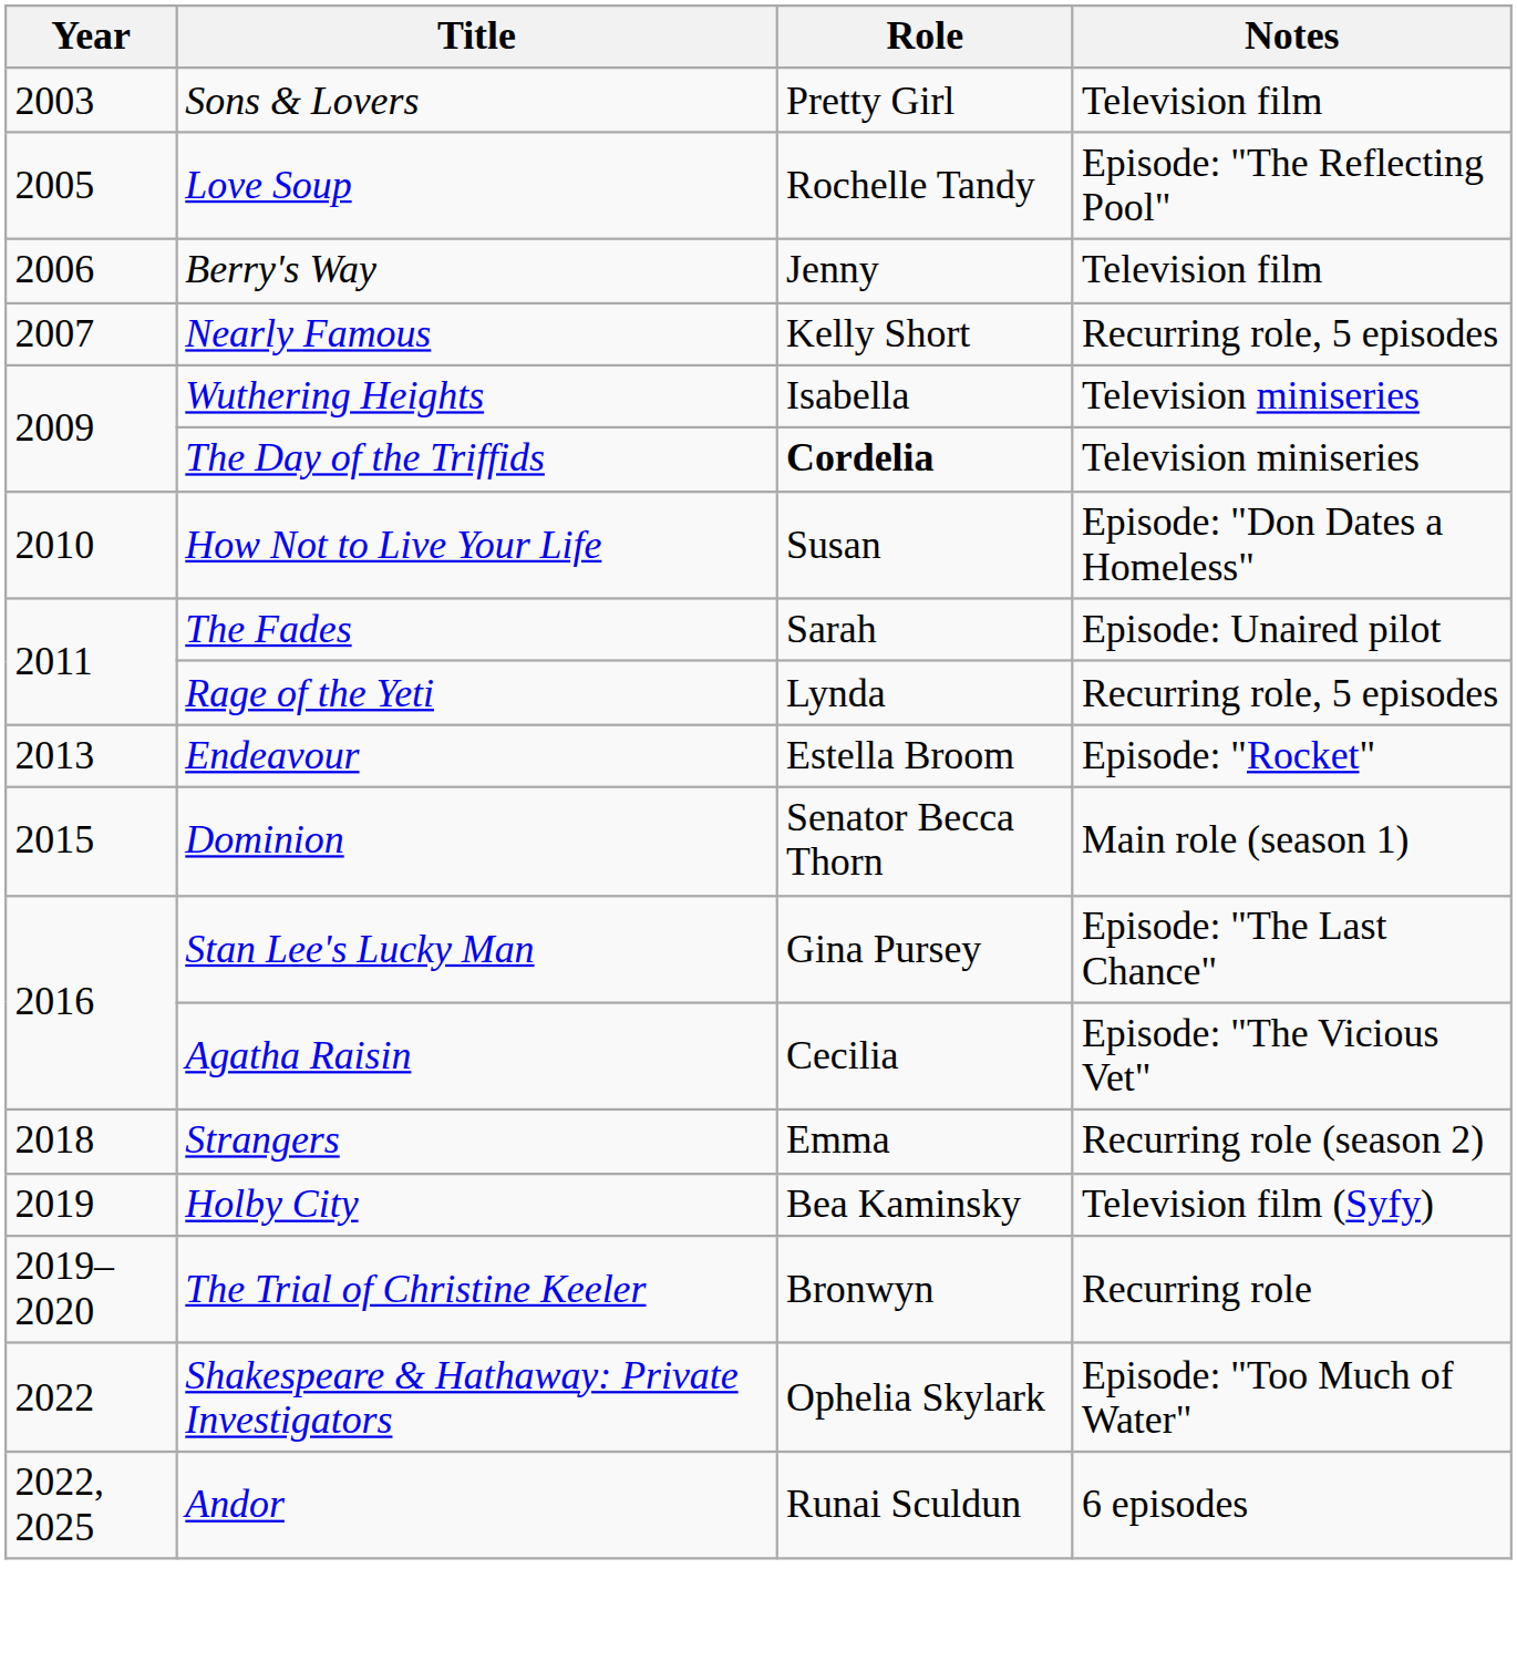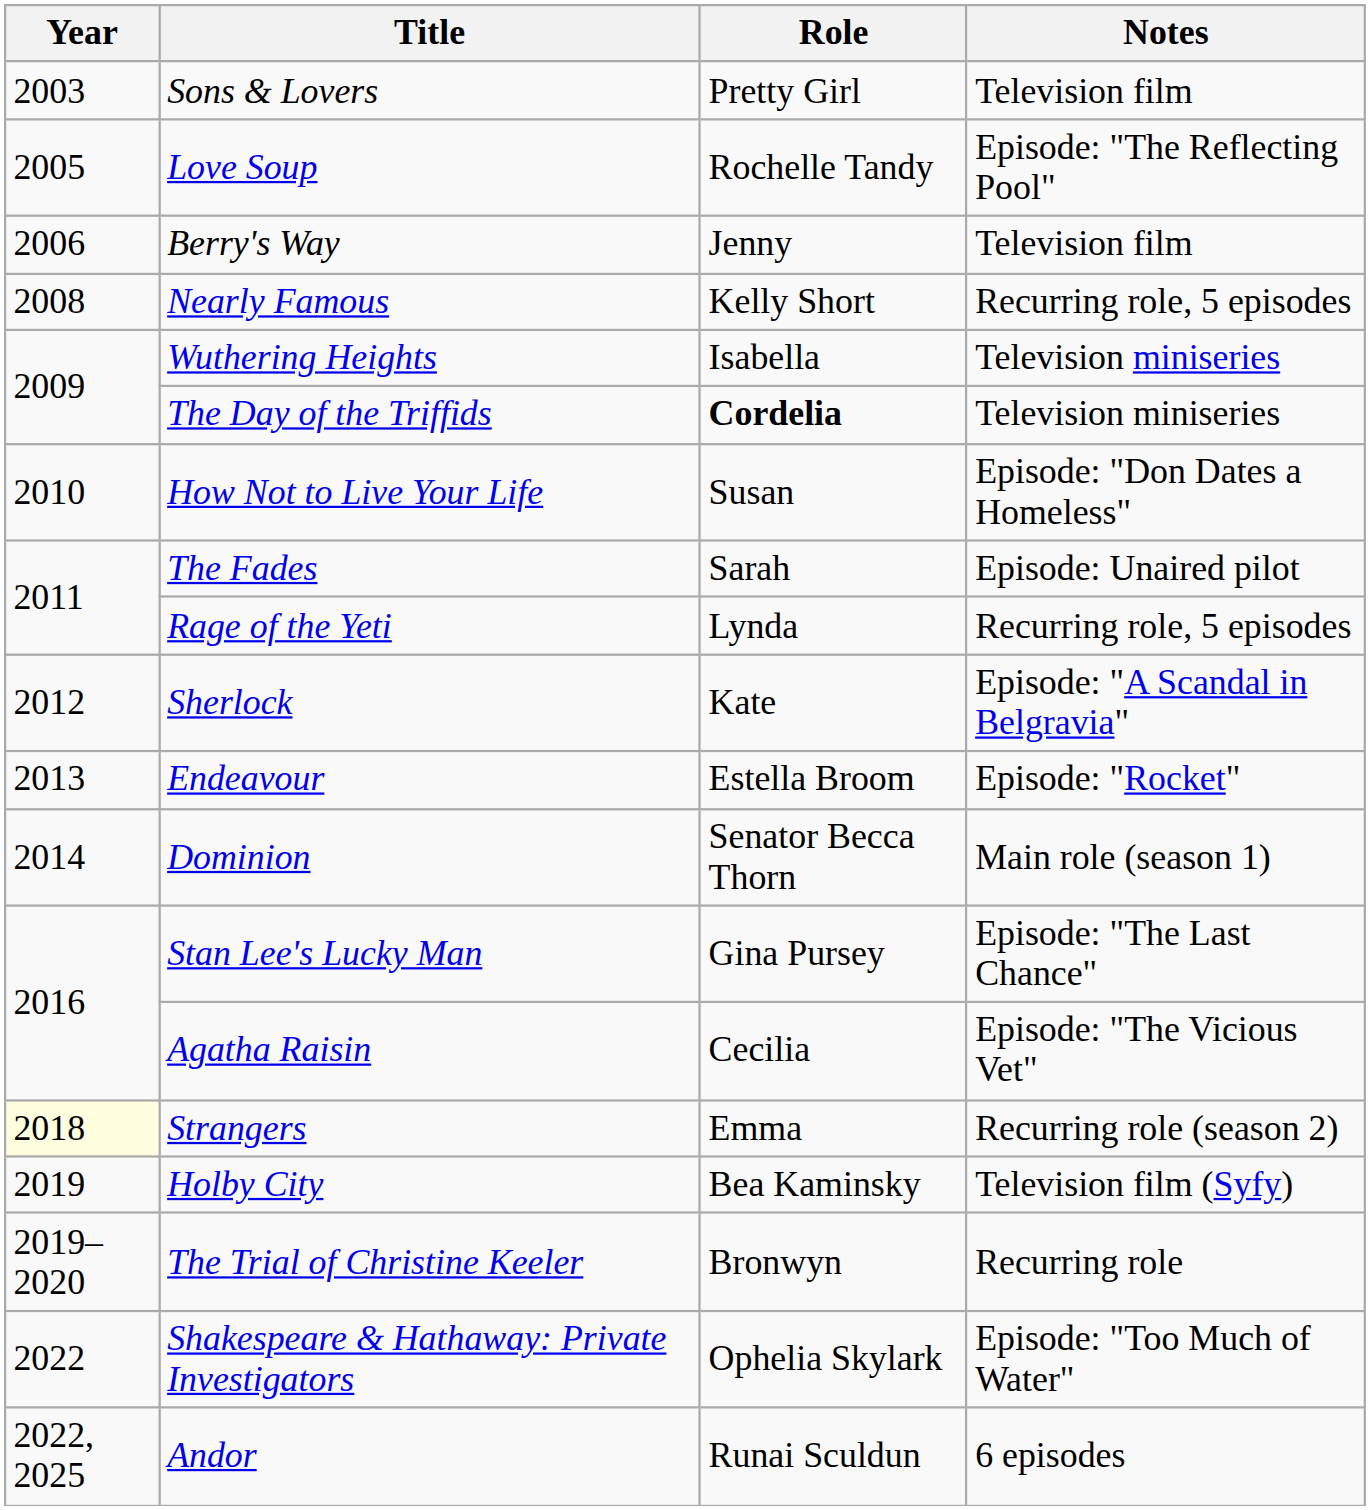 <table class="wikitable sortable">
 <tr>
 <th>Year</th>
 <th>Title</th>
 <th>Role</th>
 <th class="unsortable">Notes</th>
 </tr>
 <tr>
 <td>2003</td>
 <td><em>Sons & Lovers</em></td>
 <td>Pretty Girl</td>
 <td>Television film</td>
 </tr>
 <tr>
 <td>2005</td>
 <td><em><a href='#'>Love Soup</a></em></td>
 <td>Rochelle Tandy</td>
 <td>Episode: "The Reflecting Pool"</td>
 </tr>
 <tr>
 <td>2006</td>
 <td><em>Berry's Way</em></td>
 <td>Jenny</td>
 <td>Television film</td>
 </tr>
 <tr>
-<td>2007</td>
+<td>2008</td>
 <td><em><a href='#'>Nearly Famous</a></em></td>
 <td>Kelly Short</td>
 <td>Recurring role, 5 episodes</td>
 </tr>
 <tr>
 <td rowspan=2>2009</td>
 <td><em><a href='#'>Wuthering Heights</a></em></td>
 <td>Isabella</td>
 <td>Television <a href='#'>miniseries</a></td>
 </tr>
 <tr>
 <td><em><a href='#'>The Day of the Triffids</a></em></td>
 <td><strong>Cordelia</strong></td>
 <td>Television miniseries</td>
 </tr>
 <tr>
 <td>2010</td>
 <td><em><a href='#'>How Not to Live Your Life</a></em></td>
 <td>Susan</td>
 <td>Episode: "Don Dates a Homeless"</td>
 </tr>
 <tr>
 <td rowspan=2>2011</td>
 <td><em><a href='#'>The Fades</a></em></td>
 <td>Sarah</td>
 <td>Episode: Unaired pilot</td>
 </tr>
 <tr>
 <td><em><a href='#'>Rage of the Yeti</a></em></td>
 <td>Lynda</td>
 <td>Recurring role, 5 episodes</td>
 </tr>
 <tr>
+<td>2012</td>
+<td><em><a href='#'>Sherlock</a></em></td>
+<td>Kate</td>
+<td>Episode: "<a href='#'>A Scandal in Belgravia</a>"</td>
+</tr>
+<tr>
 <td>2013</td>
 <td><em><a href='#'>Endeavour</a></em></td>
 <td>Estella Broom</td>
 <td>Episode: "<a href='#'>Rocket</a>"</td>
 </tr>
 <tr>
-<td>2015</td>
+<td>2014</td>
 <td><em><a href='#'>Dominion</a></em></td>
 <td>Senator Becca Thorn</td>
 <td>Main role (season 1)</td>
 </tr>
 <tr>
 <td rowspan=2>2016</td>
 <td><em><a href='#'>Stan Lee's Lucky Man</a></em></td>
 <td>Gina Pursey</td>
 <td>Episode: "The Last Chance"</td>
 </tr>
 <tr>
 <td><em><a href='#'>Agatha Raisin</a></em></td>
 <td>Cecilia</td>
 <td>Episode: "The Vicious Vet"</td>
 </tr>
 <tr>
-<td>2018</td>
+<td style="background: lightyellow;">2018</td>
 <td><em><a href='#'>Strangers</a></em></td>
 <td>Emma</td>
 <td>Recurring role (season 2)</td>
 </tr>
 <tr>
 <td>2019</td>
 <td><em><a href='#'>Holby City</a></em></td>
 <td>Bea Kaminsky</td>
 <td>Television film (<a href='#'>Syfy</a>)</td>
 </tr>
 <tr>
 <td>2019–2020</td>
 <td><em><a href='#'>The Trial of Christine Keeler</a></em></td>
 <td>Bronwyn</td>
 <td>Recurring role</td>
 </tr>
 <tr>
 <td>2022</td>
 <td><em><a href='#'>Shakespeare & Hathaway: Private Investigators</a></em></td>
 <td>Ophelia Skylark</td>
 <td>Episode: "Too Much of Water"</td>
 </tr>
 <tr>
 <td>2022, 2025</td>
 <td><em><a href='#'>Andor</a></em></td>
 <td>Runai Sculdun</td>
 <td>6 episodes</td>
 </tr>
 </table>
